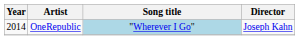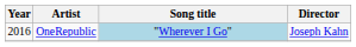 <table class="wikitable plainrowheaders" style="text-align:center;">
 <tr>
 <th scope="col">Year</th>
 <th scope="col">Artist</th>
 <th scope="col" style="width:16em;">Song title</th>
 <th scope="col">Director</th>
 </tr>
 <tr>
-<td>2014</td>
+<td>2016</td>
 <td><a href='#'>OneRepublic</a></td>
 <td style="background: lightblue;">"<a href='#'>Wherever I Go</a>"</td>
 <td><a href='#'>Joseph Kahn</a></td>
 </tr>
 <tr>
 </tr>
 </table>
